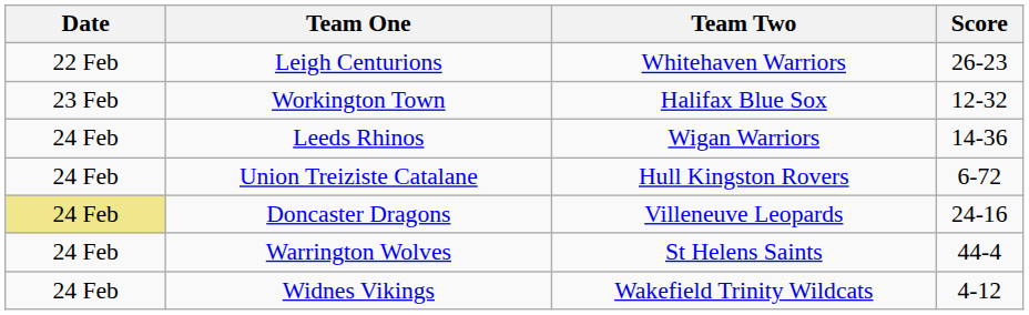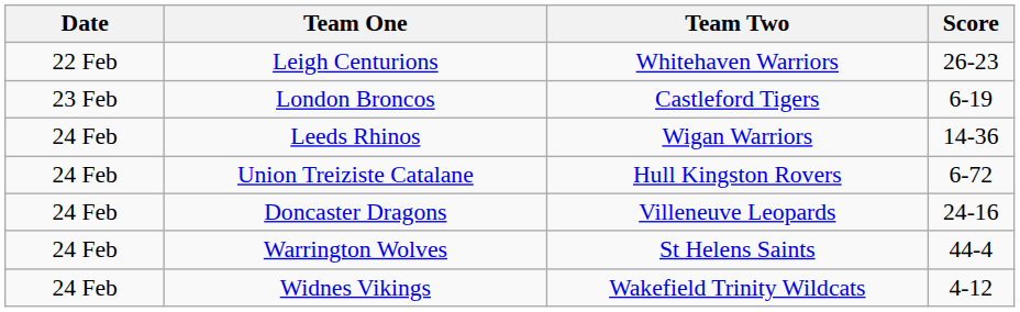 <table class="wikitable" style="text-align: center">
 <tr>
 <th width=100>Date</th>
 <th width=250>Team One</th>
 <th width=250>Team Two</th>
 <th width=50>Score</th>
 </tr>
 <tr>
 <td>22 Feb</td>
 <td><a href='#'>Leigh Centurions</a></td>
 <td><a href='#'>Whitehaven Warriors</a></td>
 <td>26-23</td>
 </tr>
 <tr>
 <td>23 Feb</td>
-<td><a href='#'>Workington Town</a></td>
-<td><a href='#'>Halifax Blue Sox</a></td>
-<td>12-32</td>
+<td><a href='#'>London Broncos</a></td>
+<td><a href='#'>Castleford Tigers</a></td>
+<td>6-19</td>
 </tr>
 <tr>
 <td>24 Feb</td>
 <td><a href='#'>Leeds Rhinos</a></td>
 <td><a href='#'>Wigan Warriors</a></td>
 <td>14-36</td>
 </tr>
 <tr>
 <td>24 Feb</td>
 <td><a href='#'>Union Treiziste Catalane</a></td>
 <td><a href='#'>Hull Kingston Rovers</a></td>
 <td>6-72</td>
 </tr>
 <tr>
-<td style="background: khaki;">24 Feb</td>
+<td>24 Feb</td>
 <td><a href='#'>Doncaster Dragons</a></td>
 <td><a href='#'>Villeneuve Leopards</a></td>
 <td>24-16</td>
 </tr>
 <tr>
 <td>24 Feb</td>
 <td><a href='#'>Warrington Wolves</a></td>
 <td><a href='#'>St Helens Saints</a></td>
 <td>44-4</td>
 </tr>
 <tr>
 <td>24 Feb</td>
 <td><a href='#'>Widnes Vikings</a></td>
 <td><a href='#'>Wakefield Trinity Wildcats</a></td>
 <td>4-12</td>
 </tr>
 </table>
